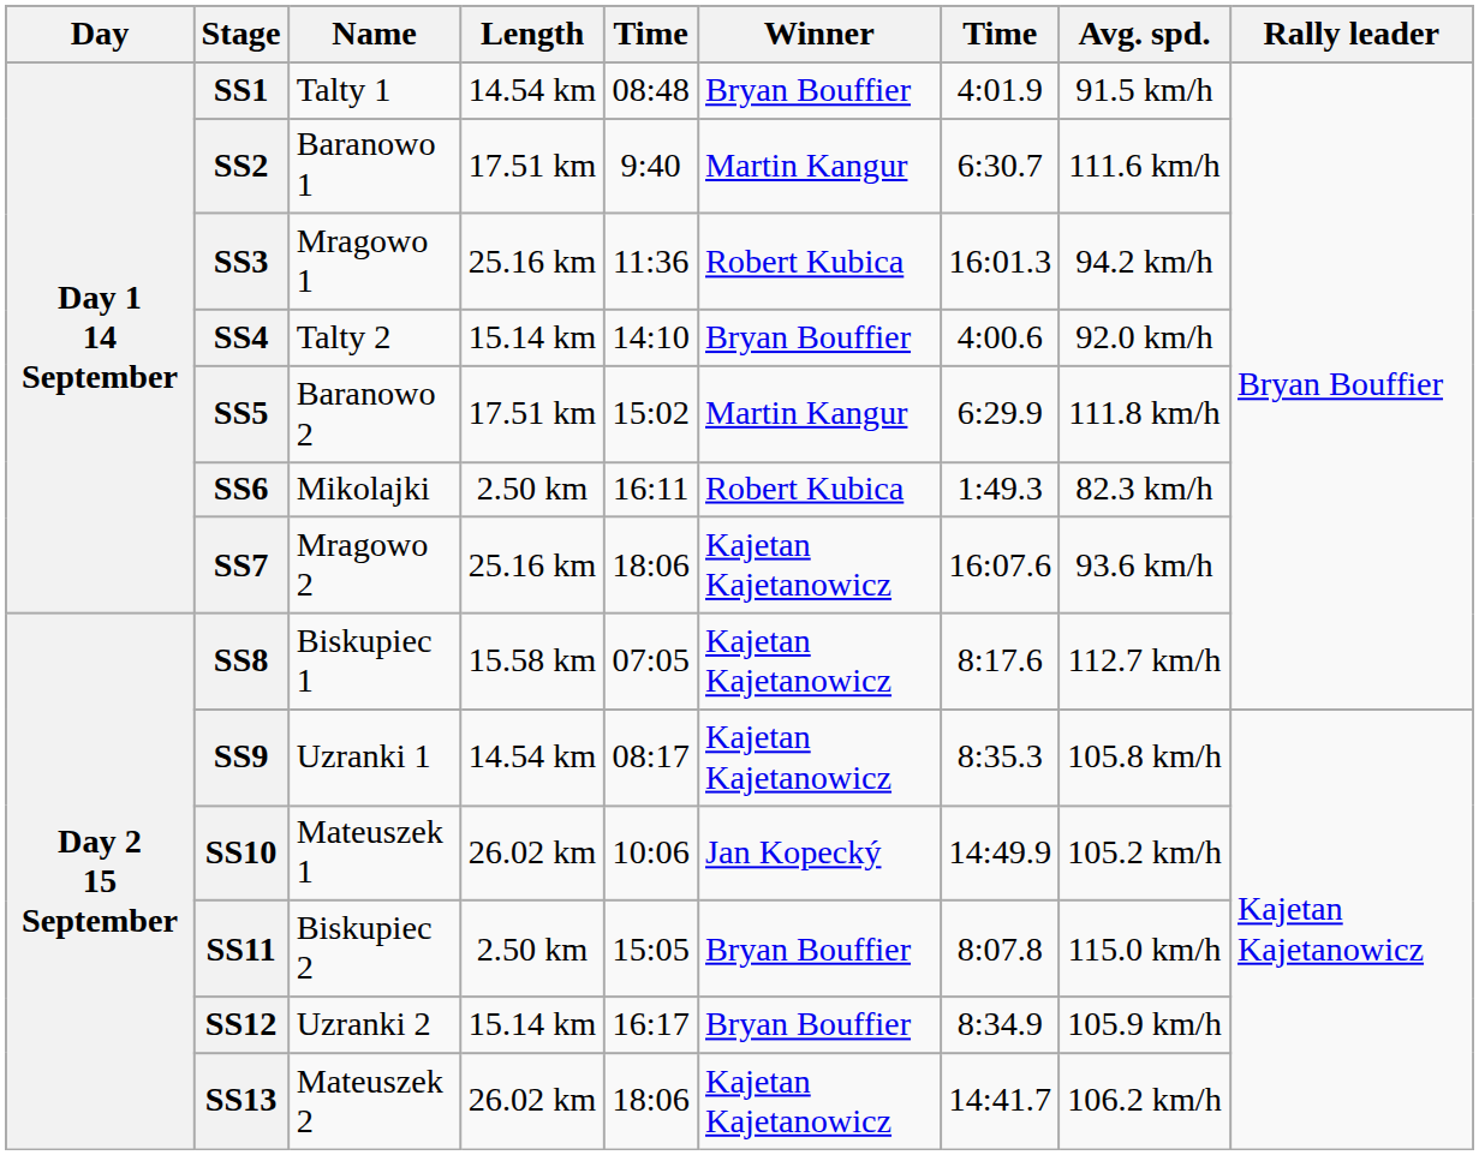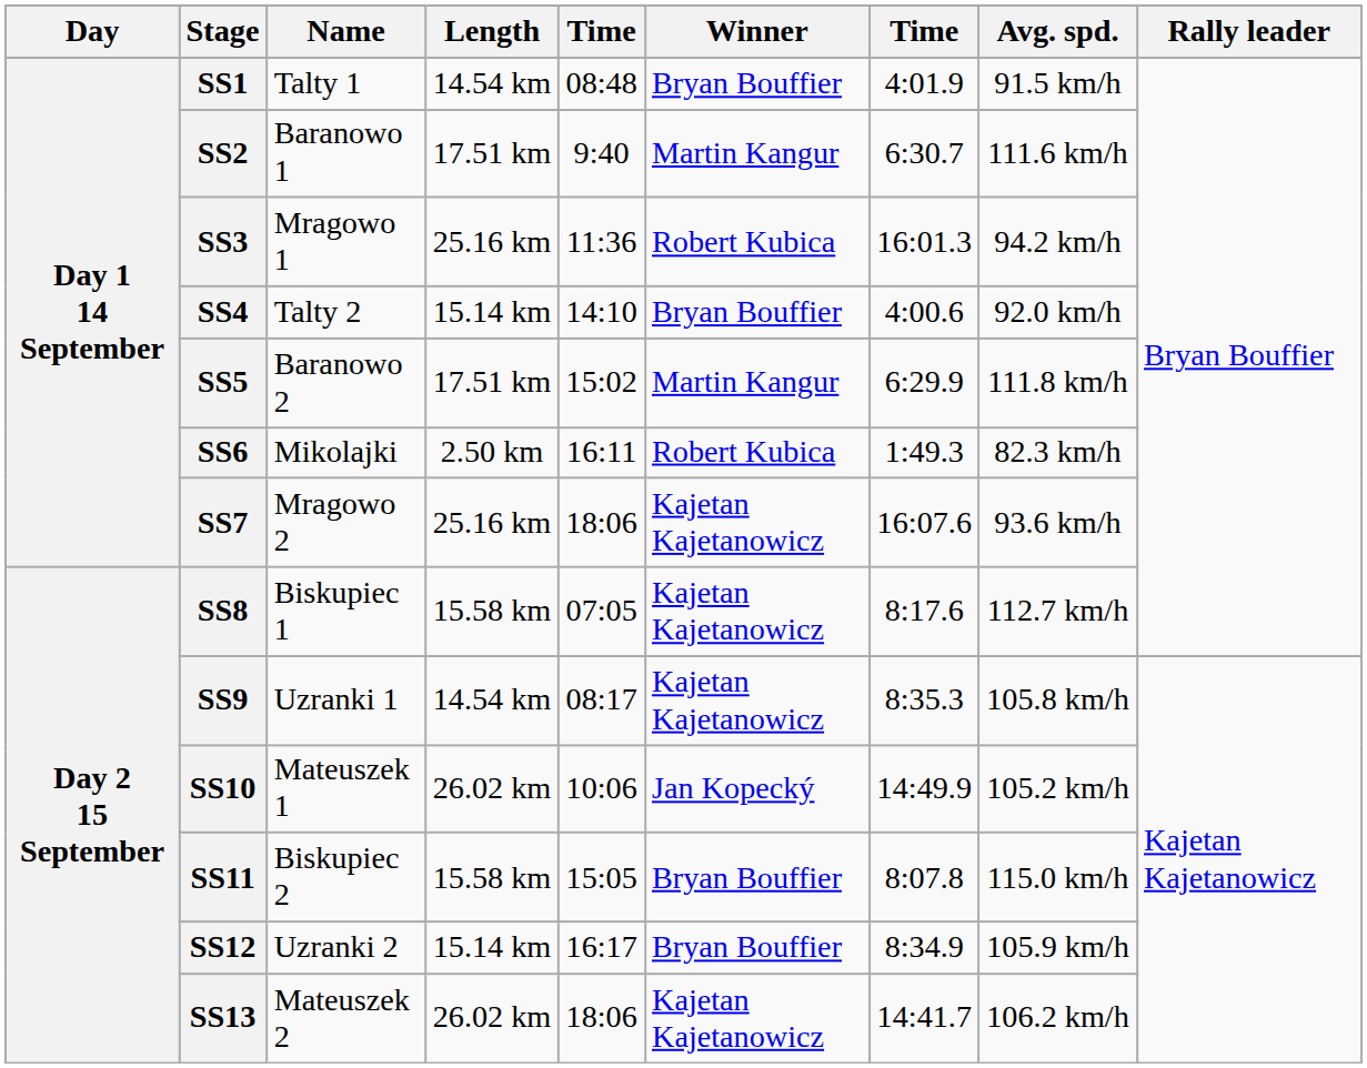 <table class="wikitable"  style="width:100%; text-align:center; font-size:90%; max-width:950px;">
 <tr>
 <th>Day</th>
 <th>Stage</th>
 <th>Name</th>
 <th>Length</th>
 <th>Time</th>
 <th>Winner</th>
 <th>Time</th>
 <th>Avg. spd.</th>
 <th>Rally leader</th>
 </tr>
 <tr>
 <th rowspan=7>Day 1<br>14 September</th>
 <th>SS1</th>
 <td align=left>Talty 1</td>
 <td>14.54 km</td>
 <td>08:48</td>
 <td align=left> <a href='#'>Bryan Bouffier</a></td>
 <td>4:01.9</td>
 <td>91.5 km/h</td>
 <td style="text-align:left;" rowspan="8"> <a href='#'>Bryan Bouffier</a></td>
 </tr>
 <tr>
 <th>SS2</th>
 <td align=left>Baranowo 1</td>
 <td>17.51 km</td>
 <td>9:40</td>
 <td align=left> <a href='#'>Martin Kangur</a></td>
 <td>6:30.7</td>
 <td>111.6 km/h</td>
 </tr>
 <tr>
 <th>SS3</th>
 <td align=left>Mragowo 1</td>
 <td>25.16 km</td>
 <td>11:36</td>
 <td align=left> <a href='#'>Robert Kubica</a></td>
 <td>16:01.3</td>
 <td>94.2 km/h</td>
 </tr>
 <tr>
 <th>SS4</th>
 <td align=left>Talty 2</td>
 <td>15.14 km</td>
 <td>14:10</td>
 <td align=left> <a href='#'>Bryan Bouffier</a></td>
 <td>4:00.6</td>
 <td>92.0 km/h</td>
 </tr>
 <tr>
 <th>SS5</th>
 <td align=left>Baranowo 2</td>
 <td>17.51 km</td>
 <td>15:02</td>
 <td align=left> <a href='#'>Martin Kangur</a></td>
 <td>6:29.9</td>
 <td>111.8 km/h</td>
 </tr>
 <tr>
 <th>SS6</th>
 <td align=left>Mikolajki</td>
 <td>2.50 km</td>
 <td>16:11</td>
 <td align=left> <a href='#'>Robert Kubica</a></td>
 <td>1:49.3</td>
 <td>82.3 km/h</td>
 </tr>
 <tr>
 <th>SS7</th>
 <td align=left>Mragowo 2</td>
 <td>25.16 km</td>
 <td>18:06</td>
 <td align=left> <a href='#'>Kajetan Kajetanowicz</a></td>
 <td>16:07.6</td>
 <td>93.6 km/h</td>
 </tr>
 <tr>
 <th rowspan=6>Day 2<br>15 September</th>
 <th>SS8</th>
 <td align=left>Biskupiec 1</td>
 <td>15.58 km</td>
 <td>07:05</td>
 <td align=left> <a href='#'>Kajetan Kajetanowicz</a></td>
 <td>8:17.6</td>
 <td>112.7 km/h</td>
 </tr>
 <tr>
 <th>SS9</th>
 <td align=left>Uzranki 1</td>
 <td>14.54 km</td>
 <td>08:17</td>
 <td align=left> <a href='#'>Kajetan Kajetanowicz</a></td>
 <td>8:35.3</td>
 <td>105.8 km/h</td>
 <td style="text-align:left;" rowspan="5"> <a href='#'>Kajetan Kajetanowicz</a></td>
 </tr>
 <tr>
 <th>SS10</th>
 <td align=left>Mateuszek 1</td>
 <td>26.02 km</td>
 <td>10:06</td>
 <td align=left> <a href='#'>Jan Kopecký</a></td>
 <td>14:49.9</td>
 <td>105.2 km/h</td>
 </tr>
 <tr>
 <th>SS11</th>
 <td align=left>Biskupiec 2</td>
-<td>2.50 km</td>
+<td>15.58 km</td>
 <td>15:05</td>
 <td align=left> <a href='#'>Bryan Bouffier</a></td>
 <td>8:07.8</td>
 <td>115.0 km/h</td>
 </tr>
 <tr>
 <th>SS12</th>
 <td align=left>Uzranki 2</td>
 <td>15.14 km</td>
 <td>16:17</td>
 <td align=left> <a href='#'>Bryan Bouffier</a></td>
 <td>8:34.9</td>
 <td>105.9 km/h</td>
 </tr>
 <tr>
 <th>SS13</th>
 <td align=left>Mateuszek 2</td>
 <td>26.02 km</td>
 <td>18:06</td>
 <td align=left> <a href='#'>Kajetan Kajetanowicz</a></td>
 <td>14:41.7</td>
 <td>106.2 km/h</td>
 </tr>
 </table>
